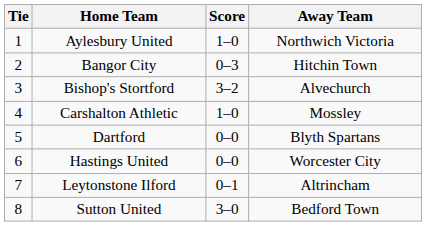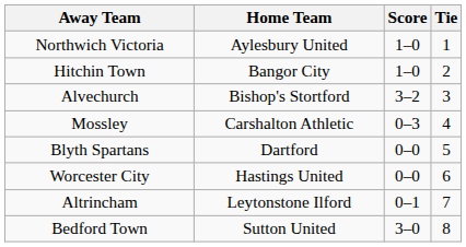 <table class="wikitable" style="text-align:center;">
 <tr>
-<th width=20>Tie</th>
+<th width=175>Away Team</th>
 <th width=175>Home Team</th>
 <th width=20>Score</th>
-<th width=175>Away Team</th>
+<th width=20>Tie</th>
 </tr>
 <tr>
-<td>1</td>
+<td>Northwich Victoria</td>
 <td>Aylesbury United</td>
 <td>1–0</td>
-<td>Northwich Victoria</td>
+<td>1</td>
 </tr>
 <tr>
+<td>Hitchin Town</td>
+<td>Bangor City</td>
+<td>1–0</td>
 <td>2</td>
-<td>Bangor City</td>
-<td>0–3</td>
-<td>Hitchin Town</td>
 </tr>
 <tr>
-<td>3</td>
+<td>Alvechurch</td>
 <td>Bishop's Stortford</td>
 <td>3–2</td>
-<td>Alvechurch</td>
+<td>3</td>
 </tr>
 <tr>
+<td>Mossley</td>
+<td>Carshalton Athletic</td>
+<td>0–3</td>
 <td>4</td>
-<td>Carshalton Athletic</td>
-<td>1–0</td>
-<td>Mossley</td>
 </tr>
 <tr>
-<td>5</td>
+<td>Blyth Spartans</td>
 <td>Dartford</td>
 <td>0–0</td>
-<td>Blyth Spartans</td>
+<td>5</td>
 </tr>
 <tr>
-<td>6</td>
+<td>Worcester City</td>
 <td>Hastings United</td>
 <td>0–0</td>
-<td>Worcester City</td>
+<td>6</td>
 </tr>
 <tr>
-<td>7</td>
+<td>Altrincham</td>
 <td>Leytonstone Ilford</td>
 <td>0–1</td>
-<td>Altrincham</td>
+<td>7</td>
 </tr>
 <tr>
-<td>8</td>
+<td>Bedford Town</td>
 <td>Sutton United</td>
 <td>3–0</td>
-<td>Bedford Town</td>
+<td>8</td>
 </tr>
 </table>
